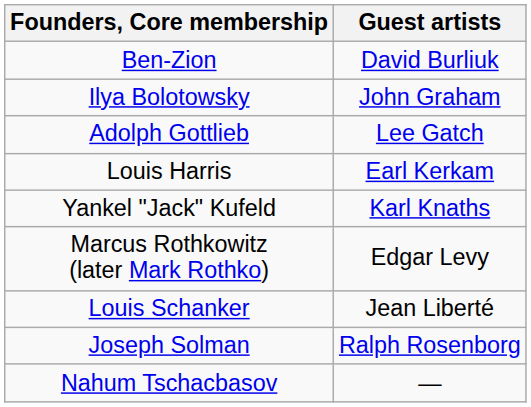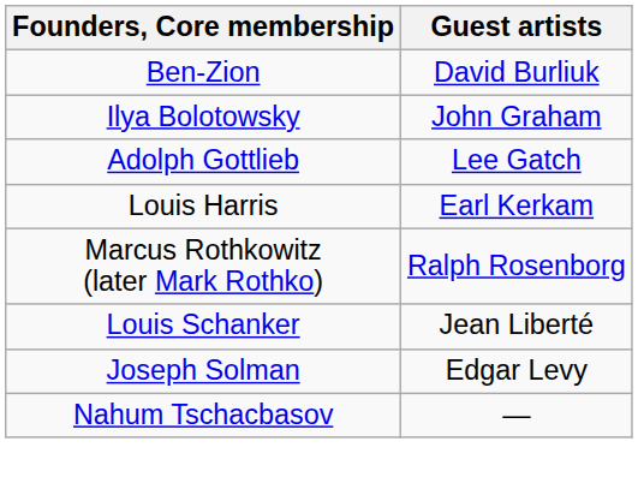 <table class="wikitable" style="text-align: center">
 <tr>
 <th>Founders, Core membership</th>
 <th>Guest artists</th>
 </tr>
 <tr>
 <td><a href='#'>Ben-Zion</a></td>
 <td><a href='#'>David Burliuk</a></td>
 </tr>
 <tr>
 <td><a href='#'>Ilya Bolotowsky</a></td>
 <td><a href='#'>John Graham</a></td>
 </tr>
 <tr>
 <td><a href='#'>Adolph Gottlieb</a></td>
 <td><a href='#'>Lee Gatch</a></td>
 </tr>
 <tr>
 <td>Louis Harris</td>
 <td><a href='#'>Earl Kerkam</a></td>
 </tr>
 <tr>
-<td>Yankel "Jack" Kufeld</td>
-<td><a href='#'>Karl Knaths</a></td>
-</tr>
-<tr>
 <td>Marcus Rothkowitz<br>(later <a href='#'>Mark Rothko</a>)</td>
-<td>Edgar Levy</td>
+<td><a href='#'>Ralph Rosenborg</a></td>
 </tr>
 <tr>
 <td><a href='#'>Louis Schanker</a></td>
 <td>Jean Liberté</td>
 </tr>
 <tr>
 <td><a href='#'>Joseph Solman</a></td>
-<td><a href='#'>Ralph Rosenborg</a></td>
+<td>Edgar Levy</td>
 </tr>
 <tr>
 <td><a href='#'>Nahum Tschacbasov</a></td>
 <td>—</td>
 </tr>
 </table>
